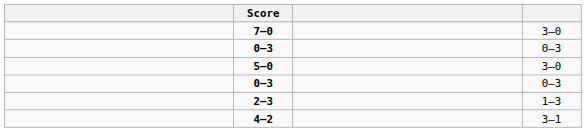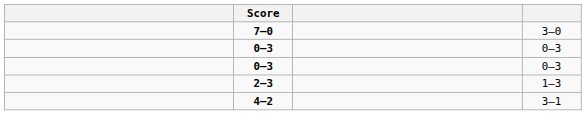 <table class="wikitable" style="text-align: center; ">
 <tr>
 <th align="right" width="270"></th>
 <th width="65">Score</th>
 <th align="left" width="270"></th>
 <th width="65"></th>
 </tr>
 <tr>
 <td align="left"><strong></strong></td>
 <td><strong>7–0</strong></td>
 <td align="left"></td>
 <td>3–0 <strong></strong></td>
 </tr>
 <tr>
 <td align="left"></td>
 <td><strong>0–3</strong></td>
 <td align="left"><strong></strong></td>
 <td>0–3 <strong></strong></td>
 </tr>
 <tr>
-<td align="left"><strong></strong></td>
-<td><strong>5–0</strong></td>
-<td align="left"></td>
-<td>3–0 <strong></strong></td>
-</tr>
-<tr>
 <td align="left"></td>
 <td><strong>0–3</strong></td>
 <td align="left"><strong></strong></td>
 <td>0–3 <strong></strong></td>
 </tr>
 <tr>
 <td align="left"></td>
 <td><strong>2–3</strong></td>
 <td align="left"><strong></strong></td>
 <td>1–3 <strong></strong></td>
 </tr>
 <tr>
 <td align="left"><strong></strong></td>
 <td><strong>4–2</strong></td>
 <td align="left"></td>
 <td>3–1 <strong></strong></td>
 </tr>
 </table>
